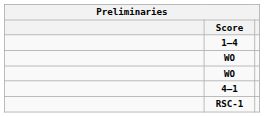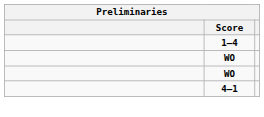 <table class="wikitable" style="text-align: center; font-size:90% ">
 <tr>
 <th colspan=3>Preliminaries</th>
 </tr>
 <tr>
 <th align="right" width="250"></th>
 <th width="60">Score</th>
 <th align=leftwidth="250"></th>
 </tr>
 <tr>
 <td align=left></td>
 <td><strong>1–4</strong></td>
 <td align=left><strong></strong></td>
 </tr>
 <tr>
 <td align=left></td>
 <td><strong>WO</strong></td>
 <td align=left><strong></strong></td>
 </tr>
 <tr>
 <td align=left><strong></strong></td>
 <td><strong>WO</strong></td>
 <td align=left></td>
 </tr>
 <tr>
 <td align=left><strong></strong></td>
 <td><strong>4–1</strong></td>
 <td align=left></td>
 </tr>
-<tr>
-<td align=left><strong></strong></td>
-<td><strong>RSC-1</strong></td>
-<td align=left></td>
-</tr>
 </table>
